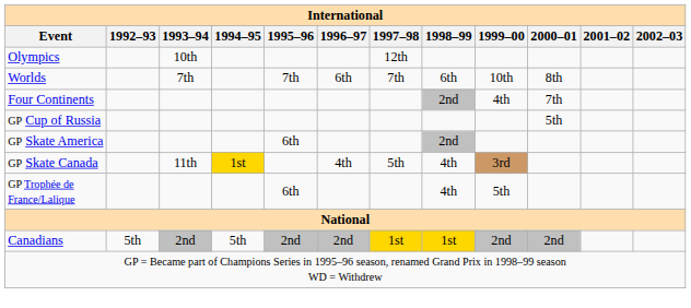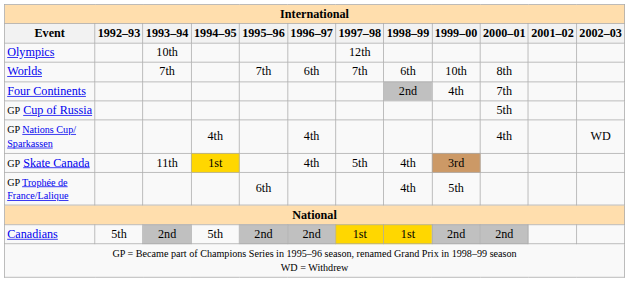 <table class="wikitable" style="text-align:center">
 <tr>
 <th style="background-color: #ffdead; " colspan=12 align=center><strong>International</strong></th>
 </tr>
 <tr>
 <th>Event</th>
 <th>1992–93</th>
 <th>1993–94</th>
 <th>1994–95</th>
 <th>1995–96</th>
 <th>1996–97</th>
 <th>1997–98</th>
 <th>1998–99</th>
 <th>1999–00</th>
 <th>2000–01</th>
 <th>2001–02</th>
 <th>2002–03</th>
 </tr>
 <tr>
 <td align=left><a href='#'>Olympics</a></td>
 <td></td>
 <td>10th</td>
 <td></td>
 <td></td>
 <td></td>
 <td>12th</td>
 <td></td>
 <td></td>
 <td></td>
 <td></td>
 <td></td>
 </tr>
 <tr>
 <td align=left><a href='#'>Worlds</a></td>
 <td></td>
 <td>7th</td>
 <td></td>
 <td>7th</td>
 <td>6th</td>
 <td>7th</td>
 <td>6th</td>
 <td>10th</td>
 <td>8th</td>
 <td></td>
 <td></td>
 </tr>
 <tr>
 <td align=left><a href='#'>Four Continents</a></td>
 <td></td>
 <td></td>
 <td></td>
 <td></td>
 <td></td>
 <td></td>
 <td bgcolor=silver>2nd</td>
 <td>4th</td>
 <td>7th</td>
 <td></td>
 <td></td>
 </tr>
 <tr>
 <td align=left><small>GP</small> <a href='#'>Cup of Russia</a></td>
 <td></td>
 <td></td>
 <td></td>
 <td></td>
 <td></td>
 <td></td>
 <td></td>
 <td></td>
 <td>5th</td>
 <td></td>
 <td></td>
 </tr>
 <tr>
-<td align=left><small>GP</small> <a href='#'>Skate America</a></td>
+<td align=left><small>GP <a href='#'>Nations Cup/<br>Sparkassen</a></small></td>
+<td></td>
+<td></td>
+<td>4th</td>
+<td></td>
+<td>4th</td>
 <td></td>
 <td></td>
 <td></td>
-<td>6th</td>
+<td>4th</td>
 <td></td>
-<td></td>
-<td bgcolor=silver>2nd</td>
-<td></td>
-<td></td>
-<td></td>
-<td></td>
+<td>WD</td>
 </tr>
 <tr>
 <td align=left><small>GP</small> <a href='#'>Skate Canada</a></td>
 <td></td>
 <td>11th</td>
 <td bgcolor=gold>1st</td>
 <td></td>
 <td>4th</td>
 <td>5th</td>
 <td>4th</td>
 <td bgcolor=cc9966>3rd</td>
 <td></td>
 <td></td>
 <td></td>
 </tr>
 <tr>
 <td align=left><small>GP <a href='#'>Trophée de <br>France/Lalique</a></small></td>
 <td></td>
 <td></td>
 <td></td>
 <td>6th</td>
 <td></td>
 <td></td>
 <td>4th</td>
 <td>5th</td>
 <td></td>
 <td></td>
 <td></td>
 </tr>
 <tr>
 <th style="background-color: #ffdead; " colspan=12 align=center><strong>National</strong></th>
 </tr>
 <tr>
 <td align=left><a href='#'>Canadians</a></td>
 <td>5th</td>
 <td bgcolor=silver>2nd</td>
 <td>5th</td>
 <td bgcolor=silver>2nd</td>
 <td bgcolor=silver>2nd</td>
 <td bgcolor=gold>1st</td>
 <td bgcolor=gold>1st</td>
 <td bgcolor=silver>2nd</td>
 <td bgcolor=silver>2nd</td>
 <td></td>
 <td></td>
 </tr>
 <tr>
 <td colspan=12 align=center><small> GP = Became part of Champions Series in 1995–96 season, renamed Grand Prix in 1998–99 season <br> WD = Withdrew </small></td>
 </tr>
 </table>
